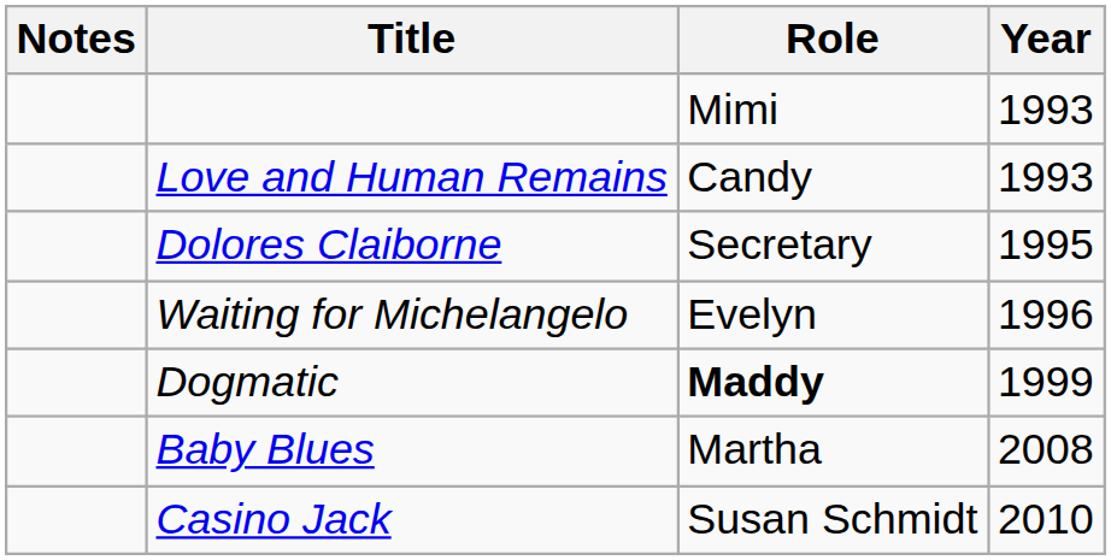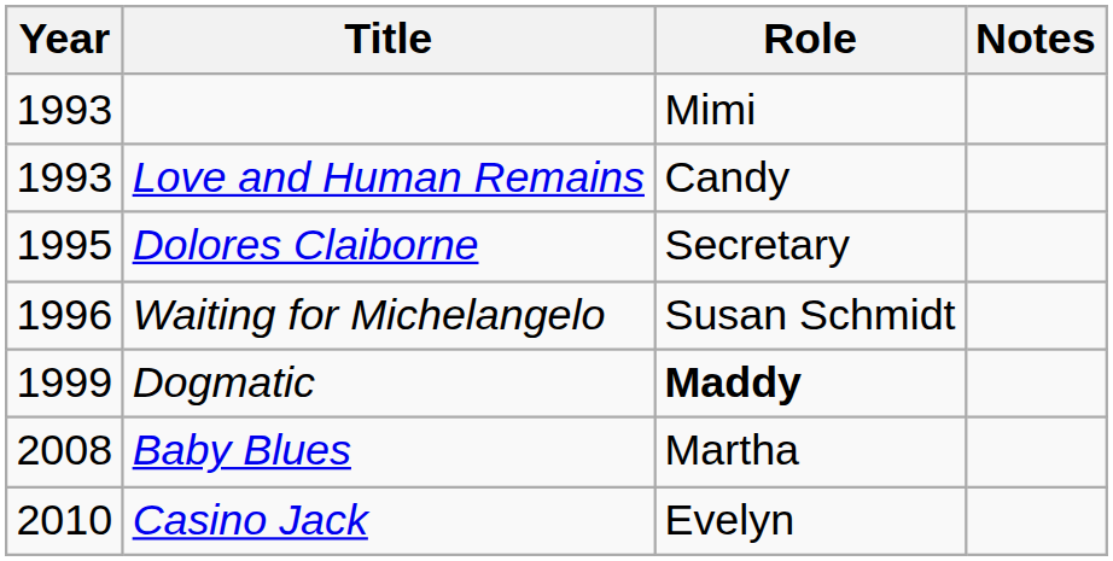 <table class="wikitable sortable">
 <tr>
-<th class="unsortable">Notes</th>
+<th>Year</th>
 <th>Title</th>
 <th>Role</th>
-<th>Year</th>
+<th class="unsortable">Notes</th>
 </tr>
 <tr>
-<td></td>
+<td>1993</td>
 <td><em></em></td>
 <td>Mimi</td>
-<td>1993</td>
+<td></td>
 </tr>
 <tr>
-<td></td>
+<td>1993</td>
 <td><em><a href='#'>Love and Human Remains</a></em></td>
 <td>Candy</td>
-<td>1993</td>
+<td></td>
 </tr>
 <tr>
-<td></td>
+<td>1995</td>
 <td><em><a href='#'>Dolores Claiborne</a></em></td>
 <td>Secretary</td>
-<td>1995</td>
+<td></td>
 </tr>
 <tr>
+<td>1996</td>
+<td><em>Waiting for Michelangelo</em></td>
+<td>Susan Schmidt</td>
 <td></td>
-<td><em>Waiting for Michelangelo</em></td>
-<td>Evelyn</td>
-<td>1996</td>
 </tr>
 <tr>
-<td></td>
+<td>1999</td>
 <td><em>Dogmatic</em></td>
 <td><strong>Maddy</strong></td>
-<td>1999</td>
+<td></td>
 </tr>
 <tr>
-<td></td>
+<td>2008</td>
 <td><em><a href='#'>Baby Blues</a></em></td>
 <td>Martha</td>
-<td>2008</td>
+<td></td>
 </tr>
 <tr>
+<td>2010</td>
+<td><em><a href='#'>Casino Jack</a></em></td>
+<td>Evelyn</td>
 <td></td>
-<td><em><a href='#'>Casino Jack</a></em></td>
-<td>Susan Schmidt</td>
-<td>2010</td>
 </tr>
 </table>
